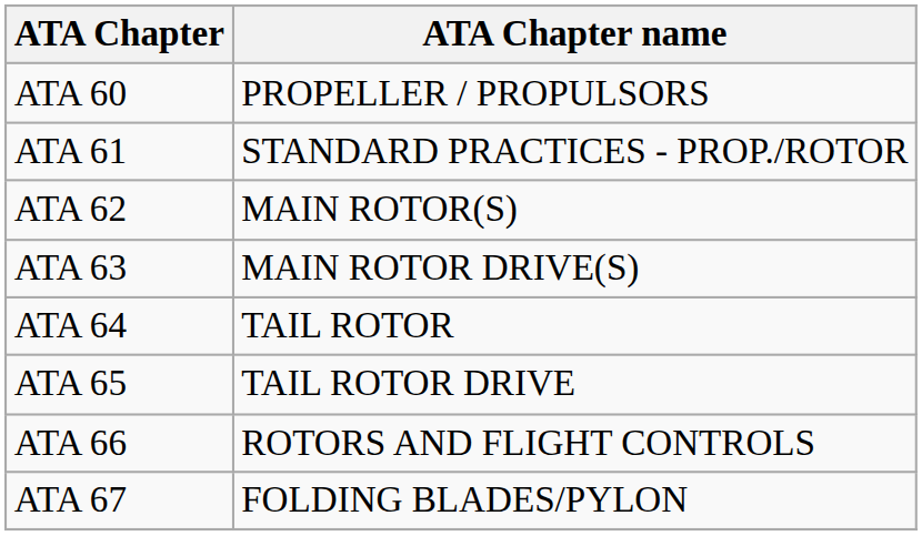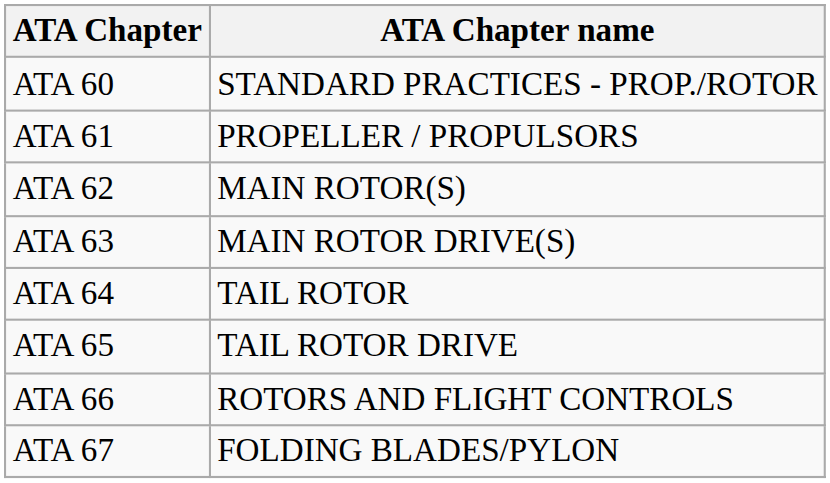 <table class="wikitable">
 <tr>
 <th>ATA Chapter</th>
 <th>ATA Chapter name</th>
 </tr>
 <tr>
 <td>ATA 60</td>
-<td>PROPELLER / PROPULSORS</td>
+<td>STANDARD PRACTICES - PROP./ROTOR</td>
 </tr>
 <tr>
 <td>ATA 61</td>
-<td>STANDARD PRACTICES - PROP./ROTOR</td>
+<td>PROPELLER / PROPULSORS</td>
 </tr>
 <tr>
 <td>ATA 62</td>
 <td>MAIN ROTOR(S)</td>
 </tr>
 <tr>
 <td>ATA 63</td>
 <td>MAIN ROTOR DRIVE(S)</td>
 </tr>
 <tr>
 <td>ATA 64</td>
 <td>TAIL ROTOR</td>
 </tr>
 <tr>
 <td>ATA 65</td>
 <td>TAIL ROTOR DRIVE</td>
 </tr>
 <tr>
 <td>ATA 66</td>
 <td>ROTORS AND FLIGHT CONTROLS</td>
 </tr>
 <tr>
 <td>ATA 67</td>
 <td>FOLDING BLADES/PYLON</td>
 </tr>
 <tr>
 </tr>
 </table>
